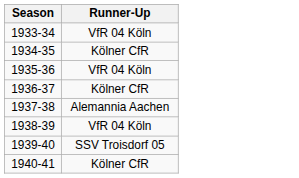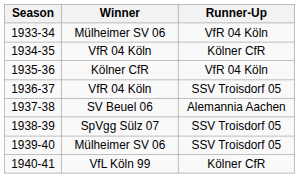 <table class="wikitable">
 <tr align="center" bgcolor="#dfdfdf">
 <th width="70">Season</th>
+<th width="150">Winner</th>
 <th width="150">Runner-Up</th>
 </tr>
 <tr align="center">
 <td>1933-34</td>
+<td>Mülheimer SV 06</td>
 <td>VfR 04 Köln</td>
 </tr>
 <tr align="center">
 <td>1934-35</td>
+<td>VfR 04 Köln</td>
 <td>Kölner CfR</td>
 </tr>
 <tr align="center">
 <td>1935-36</td>
+<td>Kölner CfR</td>
 <td>VfR 04 Köln</td>
 </tr>
 <tr align="center">
 <td>1936-37</td>
-<td>Kölner CfR</td>
+<td>VfR 04 Köln</td>
+<td>SSV Troisdorf 05</td>
 </tr>
 <tr align="center">
 <td>1937-38</td>
+<td>SV Beuel 06</td>
 <td>Alemannia Aachen</td>
 </tr>
 <tr align="center">
 <td>1938-39</td>
-<td>VfR 04 Köln</td>
+<td>SpVgg Sülz 07</td>
+<td>SSV Troisdorf 05</td>
 </tr>
 <tr align="center">
 <td>1939-40</td>
+<td>Mülheimer SV 06</td>
 <td>SSV Troisdorf 05</td>
 </tr>
 <tr align="center">
 <td>1940-41</td>
+<td>VfL Köln 99</td>
 <td>Kölner CfR</td>
 </tr>
 </table>
